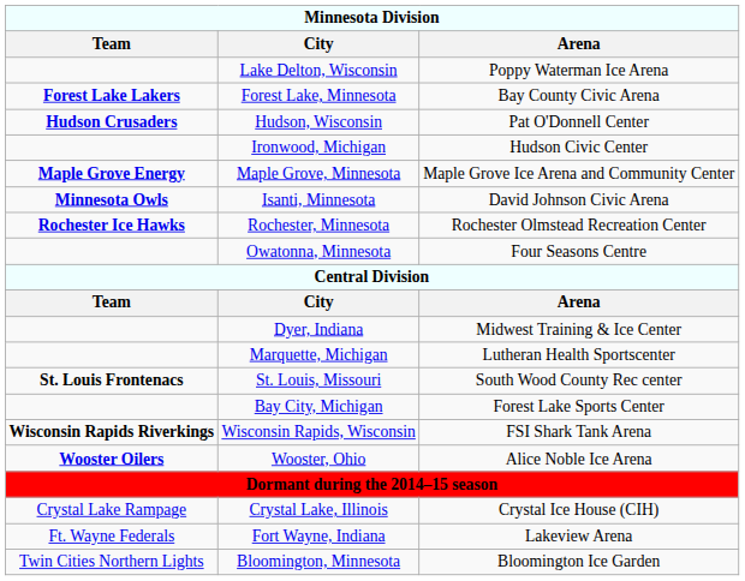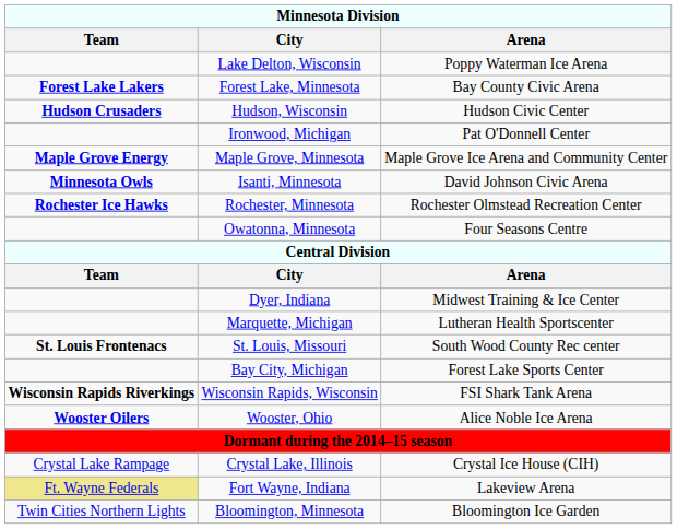 <table class="wikitable">
 <tr align="center"  bgcolor="#eeffff">
 <td colspan="11"><strong>Minnesota Division</strong></td>
 </tr>
 <tr align="center">
 <th>Team</th>
 <th>City</th>
 <th>Arena</th>
 </tr>
 <tr align="center">
 <td><strong></strong></td>
 <td><a href='#'>Lake Delton, Wisconsin</a></td>
 <td>Poppy Waterman Ice Arena</td>
 </tr>
 <tr align="center">
 <td><strong><a href='#'>Forest Lake Lakers</a></strong></td>
 <td><a href='#'>Forest Lake, Minnesota</a></td>
 <td>Bay County Civic Arena</td>
 </tr>
 <tr align="center">
 <td><strong><a href='#'>Hudson Crusaders</a></strong></td>
 <td><a href='#'>Hudson, Wisconsin</a></td>
-<td>Pat O'Donnell Center</td>
+<td>Hudson Civic Center</td>
 </tr>
 <tr align="center">
 <td><strong></strong></td>
 <td><a href='#'>Ironwood, Michigan</a></td>
-<td>Hudson Civic Center</td>
+<td>Pat O'Donnell Center</td>
 </tr>
 <tr align="center">
 <td><strong><a href='#'>Maple Grove Energy</a></strong></td>
 <td><a href='#'>Maple Grove, Minnesota</a></td>
 <td>Maple Grove Ice Arena and Community Center</td>
 </tr>
 <tr align="center">
 <td><strong><a href='#'>Minnesota Owls</a></strong></td>
 <td><a href='#'>Isanti, Minnesota</a></td>
 <td>David Johnson Civic Arena</td>
 </tr>
 <tr align="center">
 <td><strong><a href='#'>Rochester Ice Hawks</a></strong></td>
 <td><a href='#'>Rochester, Minnesota</a></td>
 <td>Rochester Olmstead Recreation Center</td>
 </tr>
 <tr align="center">
 <td><strong></strong></td>
 <td><a href='#'>Owatonna, Minnesota</a></td>
 <td>Four Seasons Centre</td>
 </tr>
 <tr align="center"  bgcolor="#eeffff">
 <td colspan="11"><strong>Central Division</strong></td>
 </tr>
 <tr align="center">
 <th>Team</th>
 <th>City</th>
 <th>Arena</th>
 </tr>
 <tr align="center">
 <td><strong></strong></td>
 <td><a href='#'>Dyer, Indiana</a></td>
 <td>Midwest Training & Ice Center</td>
 </tr>
 <tr align="center">
 <td><strong></strong></td>
 <td><a href='#'>Marquette, Michigan</a></td>
 <td>Lutheran Health Sportscenter</td>
 </tr>
 <tr align="center">
 <td><strong>St. Louis Frontenacs</strong></td>
 <td><a href='#'>St. Louis, Missouri</a></td>
 <td>South Wood County Rec center</td>
 </tr>
 <tr align="center">
 <td><strong></strong></td>
 <td><a href='#'>Bay City, Michigan</a></td>
 <td>Forest Lake Sports Center</td>
 </tr>
 <tr align="center">
 <td><strong>Wisconsin Rapids Riverkings</strong></td>
 <td><a href='#'>Wisconsin Rapids, Wisconsin</a></td>
 <td>FSI Shark Tank Arena</td>
 </tr>
 <tr align="center">
 <td><strong><a href='#'>Wooster Oilers</a></strong></td>
 <td><a href='#'>Wooster, Ohio</a></td>
 <td>Alice Noble Ice Arena</td>
 </tr>
 <tr align="center"  bgcolor="red">
 <td colspan="11"><strong>Dormant during the 2014–15 season</strong></td>
 </tr>
 <tr align="center">
 <td><a href='#'>Crystal Lake Rampage</a></td>
 <td><a href='#'>Crystal Lake, Illinois</a></td>
 <td>Crystal Ice House (CIH)</td>
 </tr>
 <tr align="center">
-<td><a href='#'>Ft. Wayne Federals</a></td>
+<td style="background: khaki;"><a href='#'>Ft. Wayne Federals</a></td>
 <td><a href='#'>Fort Wayne, Indiana</a></td>
 <td>Lakeview Arena</td>
 </tr>
 <tr align="center">
 <td><a href='#'>Twin Cities Northern Lights</a></td>
 <td><a href='#'>Bloomington, Minnesota</a></td>
 <td>Bloomington Ice Garden</td>
 </tr>
 </table>
